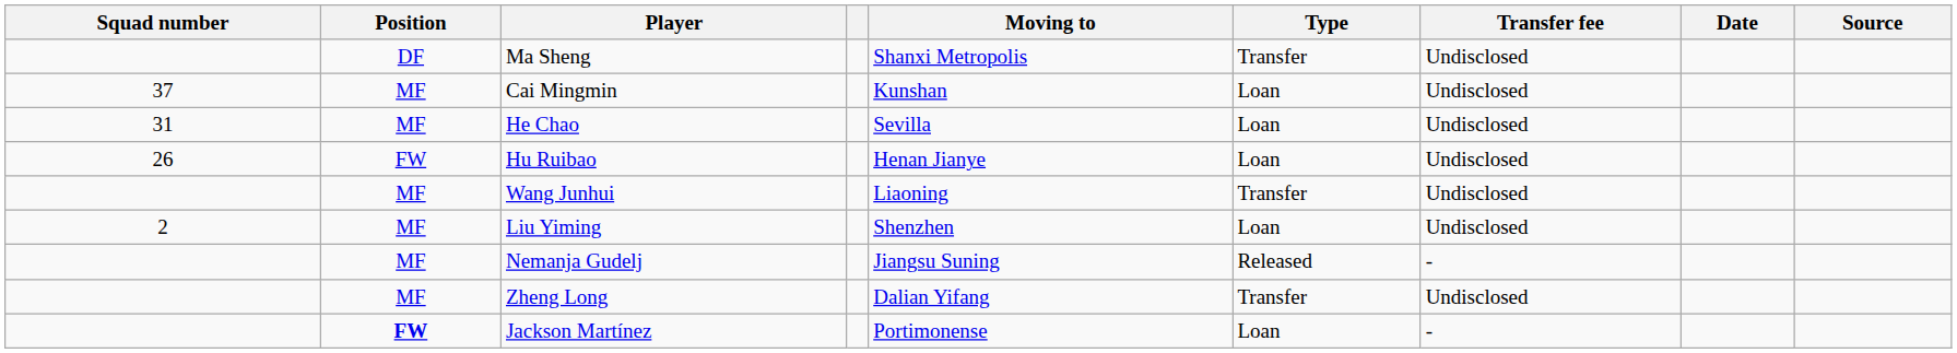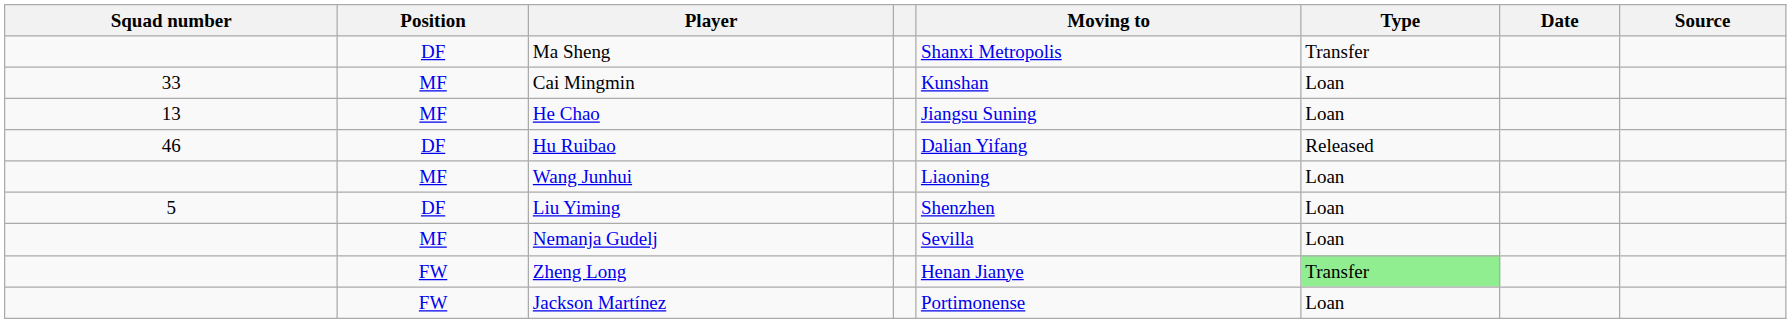 <table class="wikitable sortable" style="width:90%; text-align:left; font-size:95%;">
 <tr>
 <th>Squad number</th>
 <th>Position</th>
 <th>Player</th>
 <th></th>
 <th>Moving to</th>
 <th>Type</th>
-<th>Transfer fee</th>
 <th>Date</th>
 <th>Source</th>
 </tr>
 <tr>
 <td align=center></td>
 <td align=center><a href='#'>DF</a></td>
 <td align=left> Ma Sheng</td>
 <td align=center></td>
 <td align=left> <a href='#'>Shanxi Metropolis</a></td>
 <td>Transfer</td>
-<td>Undisclosed</td>
 <td></td>
 <td align=center></td>
 </tr>
 <tr>
-<td align=center>37</td>
+<td align=center>33</td>
 <td align=center><a href='#'>MF</a></td>
 <td align=left> Cai Mingmin</td>
 <td align=center></td>
 <td align=left> <a href='#'>Kunshan</a></td>
 <td>Loan</td>
-<td>Undisclosed</td>
 <td></td>
 <td align=center></td>
 </tr>
 <tr>
-<td align=center>31</td>
+<td align=center>13</td>
 <td align=center><a href='#'>MF</a></td>
 <td align=left> <a href='#'>He Chao</a></td>
 <td align=center></td>
-<td align=left> <a href='#'>Sevilla</a></td>
+<td align=left> <a href='#'>Jiangsu Suning</a></td>
 <td>Loan</td>
-<td>Undisclosed</td>
 <td></td>
 <td align=center></td>
 </tr>
 <tr>
-<td align=center>26</td>
-<td align=center><a href='#'>FW</a></td>
+<td align=center>46</td>
+<td align=center><a href='#'>DF</a></td>
 <td align=left> <a href='#'>Hu Ruibao</a></td>
 <td align=center></td>
-<td align=left> <a href='#'>Henan Jianye</a></td>
-<td>Loan</td>
-<td>Undisclosed</td>
+<td align=left> <a href='#'>Dalian Yifang</a></td>
+<td>Released</td>
 <td></td>
 <td align=center></td>
 </tr>
 <tr>
 <td align=center></td>
 <td align=center><a href='#'>MF</a></td>
 <td align=left> <a href='#'>Wang Junhui</a></td>
 <td align=center></td>
 <td align=left> <a href='#'>Liaoning</a></td>
-<td>Transfer</td>
-<td>Undisclosed</td>
+<td>Loan</td>
 <td></td>
 <td align=center></td>
 </tr>
 <tr>
-<td align=center>2</td>
-<td align=center><a href='#'>MF</a></td>
+<td align=center>5</td>
+<td align=center><a href='#'>DF</a></td>
 <td align=left> <a href='#'>Liu Yiming</a></td>
 <td align=center></td>
 <td align=left> <a href='#'>Shenzhen</a></td>
 <td>Loan</td>
-<td>Undisclosed</td>
 <td></td>
 <td align=center></td>
 </tr>
 <tr>
 <td align=center></td>
 <td align=center><a href='#'>MF</a></td>
 <td align=left> <a href='#'>Nemanja Gudelj</a></td>
 <td align=center></td>
-<td align=left> <a href='#'>Jiangsu Suning</a></td>
-<td>Released</td>
-<td>-</td>
+<td align=left> <a href='#'>Sevilla</a></td>
+<td>Loan</td>
 <td></td>
 <td align=center></td>
 </tr>
 <tr>
 <td align=center></td>
-<td align=center><a href='#'>MF</a></td>
+<td align=center><a href='#'>FW</a></td>
 <td align=left> <a href='#'>Zheng Long</a></td>
 <td align=center></td>
-<td align=left> <a href='#'>Dalian Yifang</a></td>
-<td>Transfer</td>
-<td>Undisclosed</td>
+<td align=left> <a href='#'>Henan Jianye</a></td>
+<td style="background: lightgreen;">Transfer</td>
 <td></td>
 <td align=center></td>
 </tr>
 <tr>
 <td align=center></td>
-<td align=center><strong><a href='#'>FW</a></strong></td>
+<td align=center><a href='#'>FW</a></td>
 <td align=left> <a href='#'>Jackson Martínez</a></td>
 <td align=center></td>
 <td align=left> <a href='#'>Portimonense</a></td>
 <td>Loan</td>
-<td>-</td>
 <td></td>
 <td align=center></td>
 </tr>
 </table>
